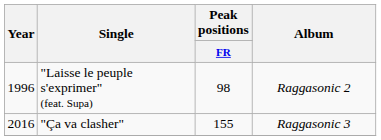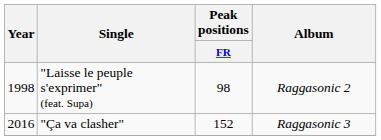 <table class="wikitable">
 <tr>
 <th align="center" rowspan="2" width="10">Year</th>
 <th align="center" rowspan="2" width="180">Single</th>
 <th align="center" colspan="1">Peak <br>positions</th>
 <th align="center" rowspan="2" width="140">Album</th>
 </tr>
 <tr>
 <th width="20"><small><a href='#'>FR</a></small><br></th>
 </tr>
 <tr>
-<td align="center" rowspan="1">1996</td>
+<td align="center" rowspan="1">1998</td>
 <td>"Laisse le peuple s'exprimer" <br><small>(feat. Supa)</small></td>
 <td align="center">98</td>
 <td align="center"><em>Raggasonic 2</em></td>
 </tr>
 <tr>
 <td align="center" rowspan="1">2016</td>
 <td>"Ça va clasher"</td>
-<td align="center">155</td>
+<td align="center">152</td>
 <td align="center"><em>Raggasonic 3</em></td>
 </tr>
 <tr>
 </tr>
 </table>
